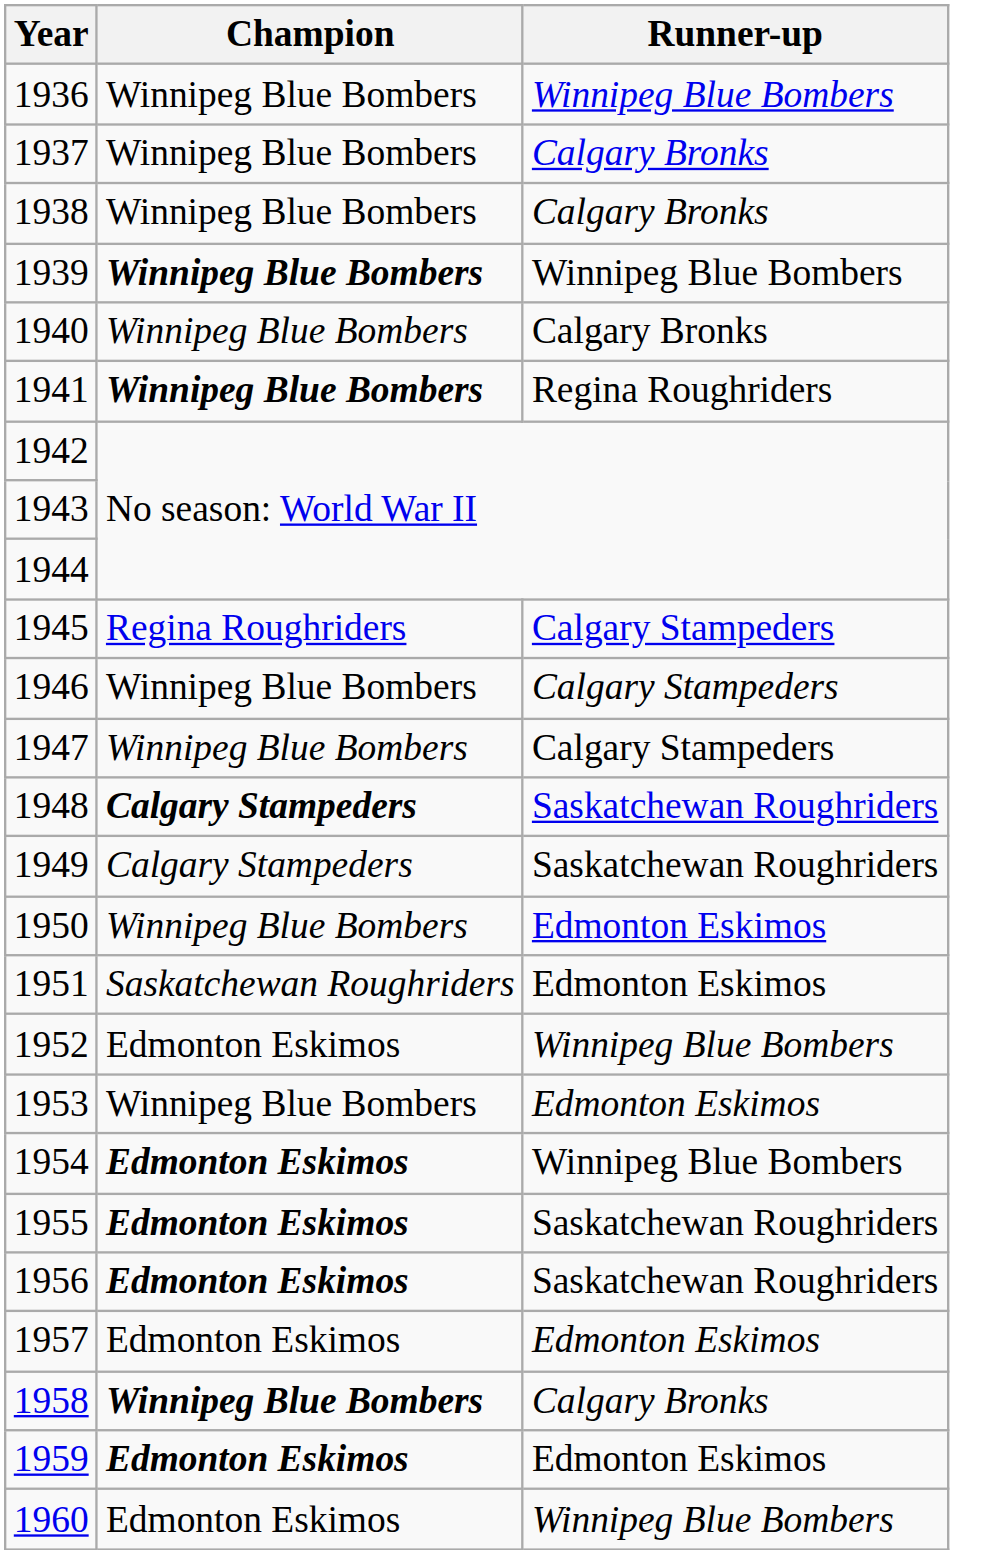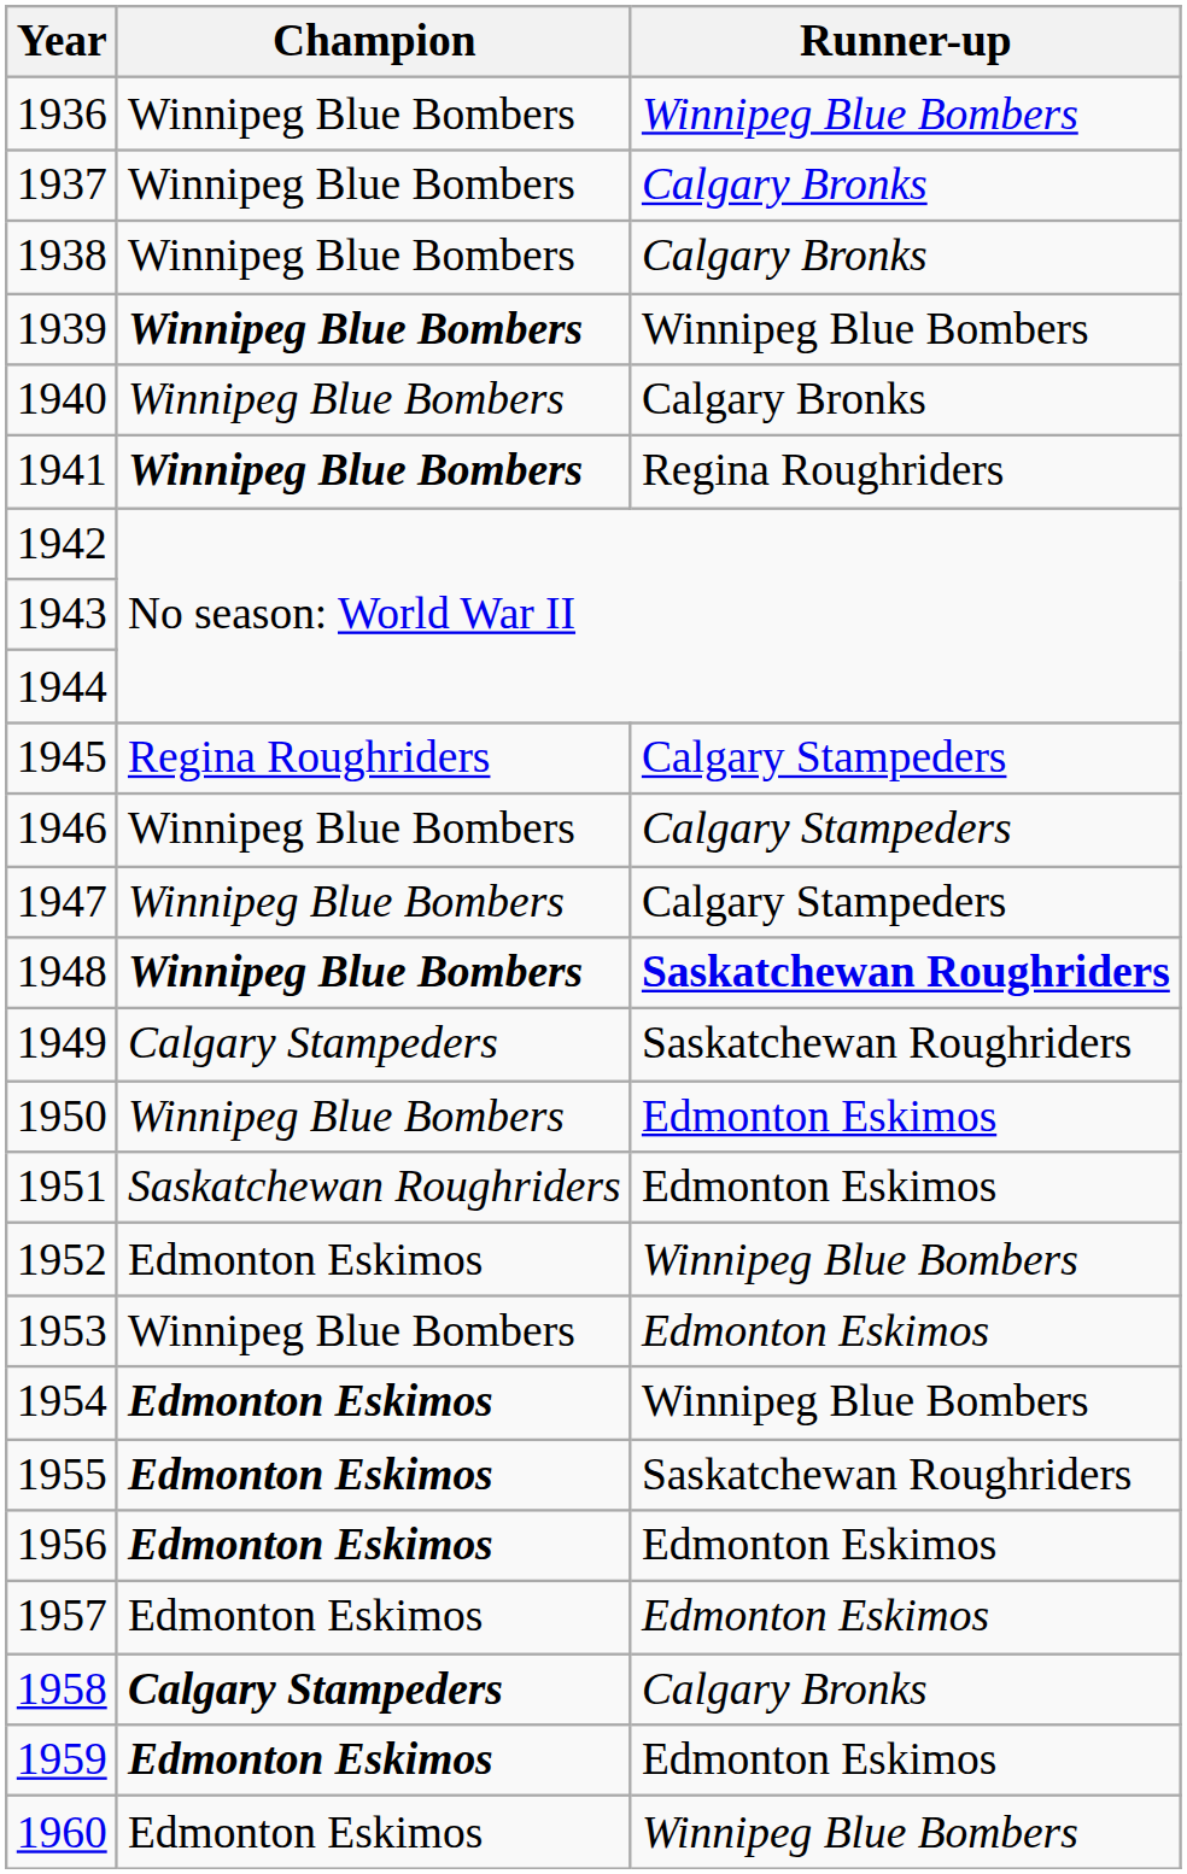 <table class="wikitable">
 <tr>
 <th>Year</th>
 <th>Champion</th>
 <th>Runner-up</th>
 </tr>
 <tr>
 <td>1936</td>
 <td>Winnipeg Blue Bombers</td>
 <td><em><a href='#'>Winnipeg Blue Bombers</a></em></td>
 </tr>
 <tr>
 <td>1937</td>
 <td>Winnipeg Blue Bombers</td>
 <td><em><a href='#'>Calgary Bronks</a></em></td>
 </tr>
 <tr>
 <td>1938</td>
 <td>Winnipeg Blue Bombers</td>
 <td><em>Calgary Bronks</em></td>
 </tr>
 <tr>
 <td>1939</td>
 <td><strong><em>Winnipeg Blue Bombers</em></strong></td>
 <td>Winnipeg Blue Bombers</td>
 </tr>
 <tr>
 <td>1940</td>
 <td><em>Winnipeg Blue Bombers</em></td>
 <td>Calgary Bronks</td>
 </tr>
 <tr>
 <td>1941</td>
 <td><strong><em>Winnipeg Blue Bombers</em></strong></td>
 <td>Regina Roughriders</td>
 </tr>
 <tr>
 <td>1942</td>
 <td colspan="2" rowspan="3">No season: <a href='#'>World War II</a></td>
 </tr>
 <tr>
 <td>1943</td>
 </tr>
 <tr>
 <td>1944</td>
 </tr>
 <tr>
 <td>1945</td>
 <td><a href='#'>Regina Roughriders</a></td>
 <td><a href='#'>Calgary Stampeders</a></td>
 </tr>
 <tr>
 <td>1946</td>
 <td>Winnipeg Blue Bombers</td>
 <td><em>Calgary Stampeders</em></td>
 </tr>
 <tr>
 <td>1947</td>
 <td><em>Winnipeg Blue Bombers</em></td>
 <td>Calgary Stampeders</td>
 </tr>
 <tr>
 <td>1948</td>
-<td><strong><em>Calgary Stampeders</em></strong></td>
-<td><a href='#'>Saskatchewan Roughriders</a></td>
+<td><strong><em>Winnipeg Blue Bombers</em></strong></td>
+<td><strong><a href='#'>Saskatchewan Roughriders</a></strong></td>
 </tr>
 <tr>
 <td>1949</td>
 <td><em>Calgary Stampeders</em></td>
 <td>Saskatchewan Roughriders</td>
 </tr>
 <tr>
 <td>1950</td>
 <td><em>Winnipeg Blue Bombers</em></td>
 <td><a href='#'>Edmonton Eskimos</a></td>
 </tr>
 <tr>
 <td>1951</td>
 <td><em>Saskatchewan Roughriders</em></td>
 <td>Edmonton Eskimos</td>
 </tr>
 <tr>
 <td>1952</td>
 <td>Edmonton Eskimos</td>
 <td><em>Winnipeg Blue Bombers</em></td>
 </tr>
 <tr>
 <td>1953</td>
 <td>Winnipeg Blue Bombers</td>
 <td><em>Edmonton Eskimos</em></td>
 </tr>
 <tr>
 <td>1954</td>
 <td><strong><em>Edmonton Eskimos</em></strong></td>
 <td>Winnipeg Blue Bombers</td>
 </tr>
 <tr>
 <td>1955</td>
 <td><strong><em>Edmonton Eskimos</em></strong></td>
 <td>Saskatchewan Roughriders</td>
 </tr>
 <tr>
 <td>1956</td>
 <td><strong><em>Edmonton Eskimos</em></strong></td>
-<td>Saskatchewan Roughriders</td>
+<td>Edmonton Eskimos</td>
 </tr>
 <tr>
 <td>1957</td>
 <td>Edmonton Eskimos</td>
 <td><em>Edmonton Eskimos</em></td>
 </tr>
 <tr>
 <td><a href='#'>1958</a></td>
-<td><strong><em>Winnipeg Blue Bombers</em></strong></td>
+<td><strong><em>Calgary Stampeders</em></strong></td>
 <td><em>Calgary Bronks</em></td>
 </tr>
 <tr>
 <td><a href='#'>1959</a></td>
 <td><strong><em>Edmonton Eskimos</em></strong></td>
 <td>Edmonton Eskimos</td>
 </tr>
 <tr>
 <td><a href='#'>1960</a></td>
 <td>Edmonton Eskimos</td>
 <td><em>Winnipeg Blue Bombers</em></td>
 </tr>
 </table>
